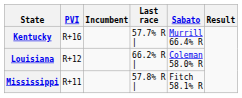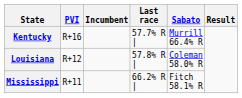 <table class="wikitable sortable">
 <tr valign=bottom>
 <th>State</th>
 <th><a href='#'>PVI</a></th>
 <th>Incumbent</th>
 <th>Last<br>race</th>
 <th scope="col"><a href='#'>Sabato</a><br></th>
 <th>Result</th>
 </tr>
 <tr>
 <th><a href='#'>Kentucky</a></th>
 <td>R+16</td>
 <td><br></td>
 <td>57.7% R<br>|</td>
 <td><a href='#'>Murrill</a><br>66.4% R</td>
 </tr>
 <tr>
 <th><a href='#'>Louisiana</a></th>
 <td>R+12</td>
 <td><br></td>
-<td>66.2% R<br>|</td>
+<td>57.8% R<br>|</td>
 <td><a href='#'>Coleman</a><br>58.0% R</td>
 </tr>
 <tr>
 <th><a href='#'>Mississippi</a></th>
 <td>R+11</td>
 <td></td>
-<td>57.8% R<br>|</td>
+<td>66.2% R<br>|</td>
 <td>Fitch<br>58.1% R</td>
 </tr>
 </table>
